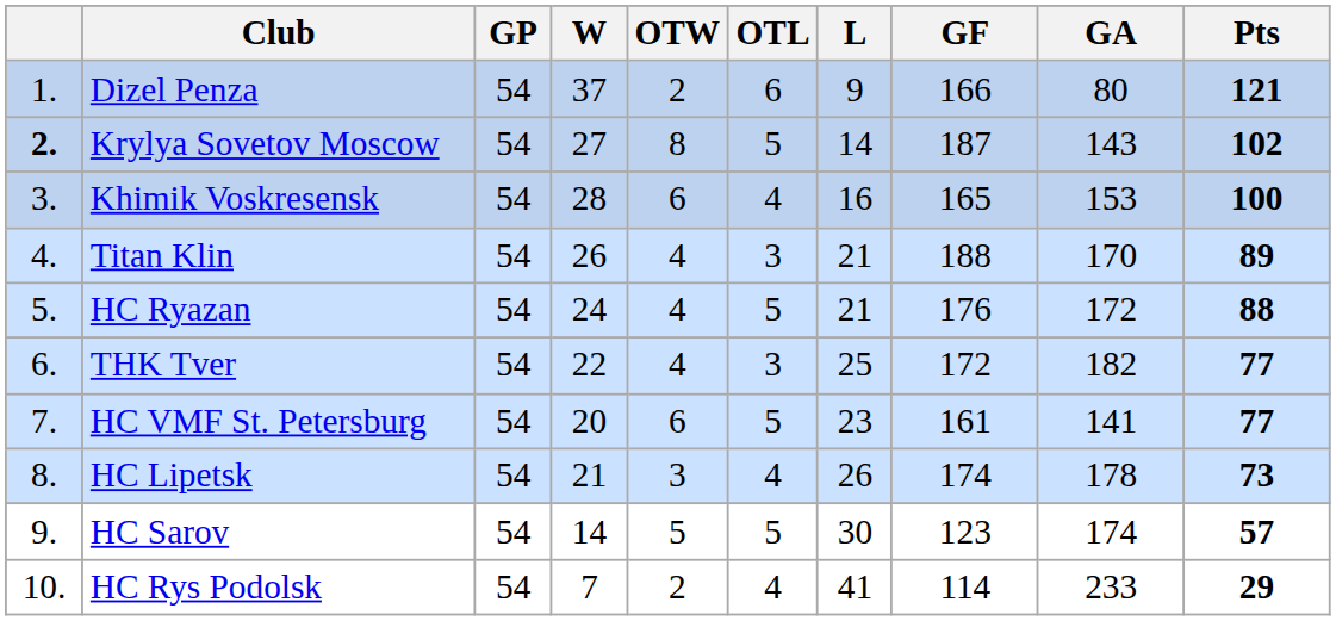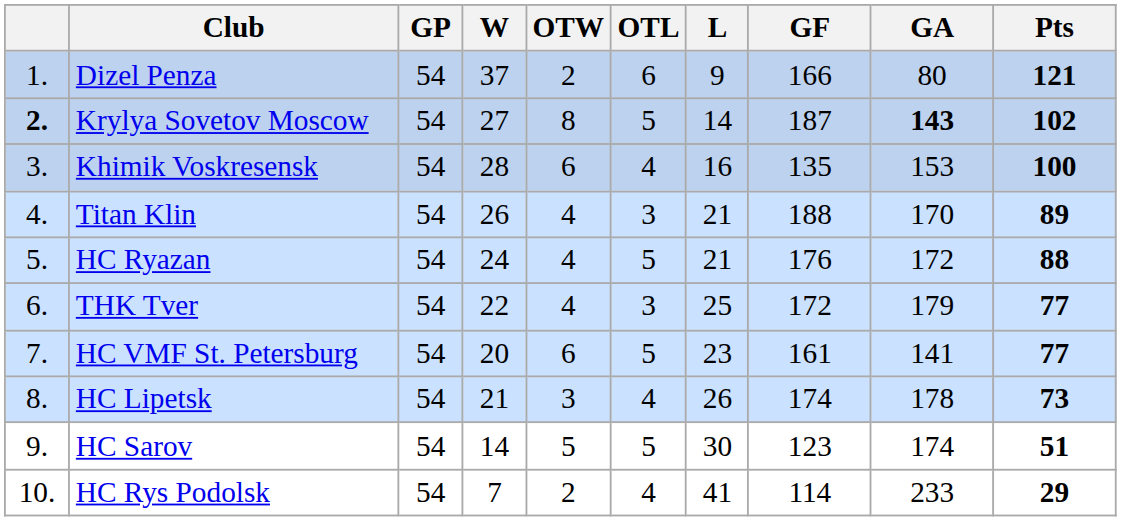 <table class="wikitable">
 <tr>
 <th width="30"></th>
 <th width="200">Club</th>
 <th width="30">GP</th>
 <th width="30">W</th>
 <th width="30">OTW</th>
 <th width="30">OTL</th>
 <th width="30">L</th>
 <th width="70">GF</th>
 <th width="70">GA</th>
 <th width="70">Pts</th>
 </tr>
 <tr bgcolor="#BCD2EE" align="center">
 <td>1.</td>
 <td align="left"><a href='#'>Dizel Penza</a></td>
 <td>54</td>
 <td>37</td>
 <td>2</td>
 <td>6</td>
 <td>9</td>
 <td>166</td>
 <td>80</td>
 <td><strong>121</strong></td>
 </tr>
 <tr bgcolor="#BCD2EE" align="center">
 <td><strong>2.</strong></td>
 <td align="left"><a href='#'>Krylya Sovetov Moscow</a></td>
 <td>54</td>
 <td>27</td>
 <td>8</td>
 <td>5</td>
 <td>14</td>
 <td>187</td>
-<td>143</td>
+<td><strong>143</strong></td>
 <td><strong>102</strong></td>
 </tr>
 <tr bgcolor="#BCD2EE" align="center">
 <td>3.</td>
 <td align="left"><a href='#'>Khimik Voskresensk</a></td>
 <td>54</td>
 <td>28</td>
 <td>6</td>
 <td>4</td>
 <td>16</td>
-<td>165</td>
+<td>135</td>
 <td>153</td>
 <td><strong>100</strong></td>
 </tr>
 <tr bgcolor="#CAE1FF" align="center">
 <td>4.</td>
 <td align="left"><a href='#'>Titan Klin</a></td>
 <td>54</td>
 <td>26</td>
 <td>4</td>
 <td>3</td>
 <td>21</td>
 <td>188</td>
 <td>170</td>
 <td><strong>89</strong></td>
 </tr>
 <tr bgcolor="#CAE1FF" align="center">
 <td>5.</td>
 <td align="left"><a href='#'>HC Ryazan</a></td>
 <td>54</td>
 <td>24</td>
 <td>4</td>
 <td>5</td>
 <td>21</td>
 <td>176</td>
 <td>172</td>
 <td><strong>88</strong></td>
 </tr>
 <tr bgcolor="#CAE1FF" align="center">
 <td>6.</td>
 <td align="left"><a href='#'>THK Tver</a></td>
 <td>54</td>
 <td>22</td>
 <td>4</td>
 <td>3</td>
 <td>25</td>
 <td>172</td>
-<td>182</td>
+<td>179</td>
 <td><strong>77</strong></td>
 </tr>
 <tr bgcolor="#CAE1FF" align="center">
 <td>7.</td>
 <td align="left"><a href='#'>HC VMF St. Petersburg</a></td>
 <td>54</td>
 <td>20</td>
 <td>6</td>
 <td>5</td>
 <td>23</td>
 <td>161</td>
 <td>141</td>
 <td><strong>77</strong></td>
 </tr>
 <tr bgcolor="#CAE1FF" align="center">
 <td>8.</td>
 <td align="left"><a href='#'>HC Lipetsk</a></td>
 <td>54</td>
 <td>21</td>
 <td>3</td>
 <td>4</td>
 <td>26</td>
 <td>174</td>
 <td>178</td>
 <td><strong>73</strong></td>
 </tr>
 <tr bgcolor="#FFFFFF" align="center">
 <td>9.</td>
 <td align="left"><a href='#'>HC Sarov</a></td>
 <td>54</td>
 <td>14</td>
 <td>5</td>
 <td>5</td>
 <td>30</td>
 <td>123</td>
 <td>174</td>
-<td><strong>57</strong></td>
+<td><strong>51</strong></td>
 </tr>
 <tr bgcolor="#FFFFFF" align="center">
 <td>10.</td>
 <td align="left"><a href='#'>HC Rys Podolsk</a></td>
 <td>54</td>
 <td>7</td>
 <td>2</td>
 <td>4</td>
 <td>41</td>
 <td>114</td>
 <td>233</td>
 <td><strong>29</strong></td>
 </tr>
 </table>
